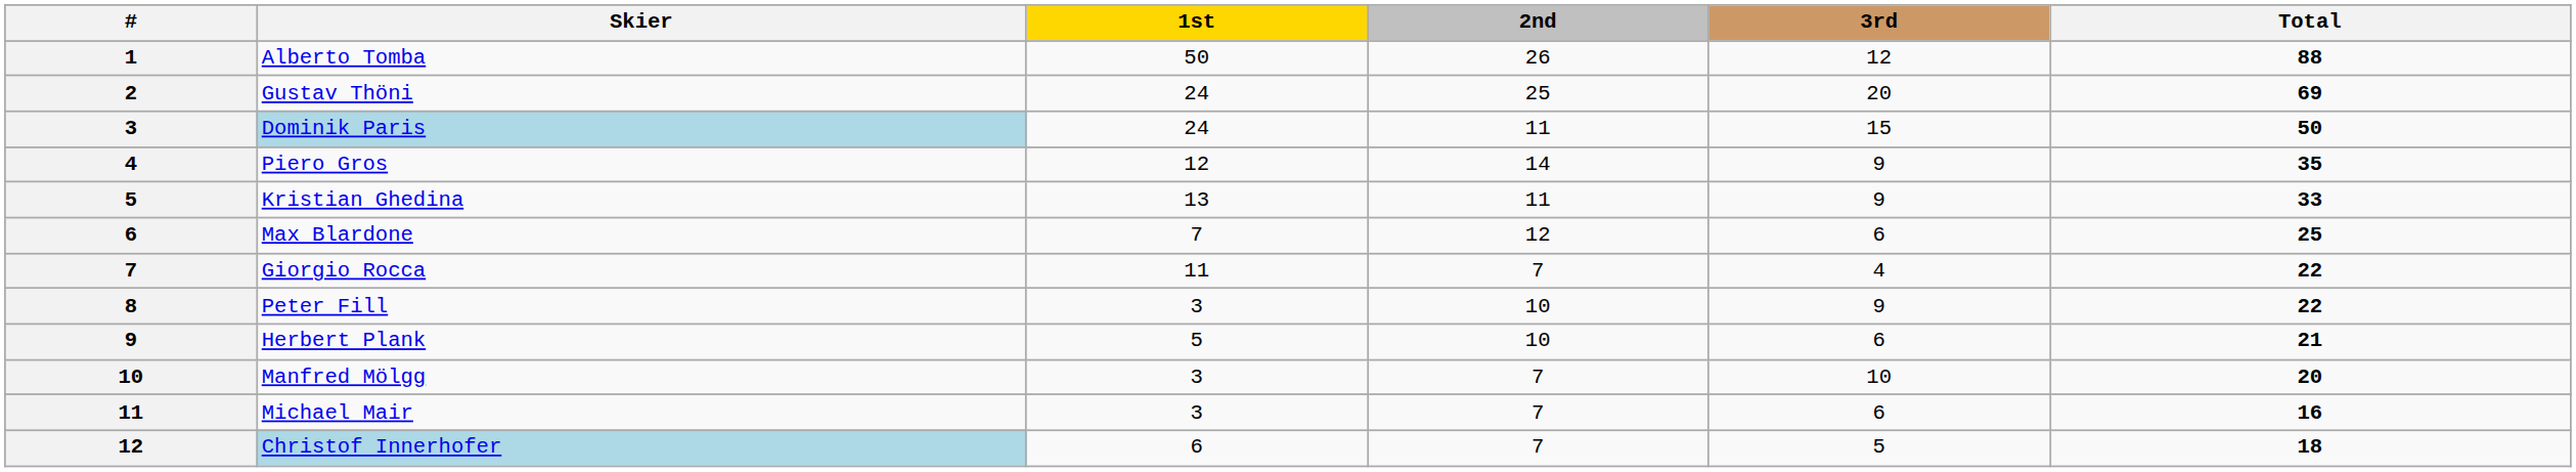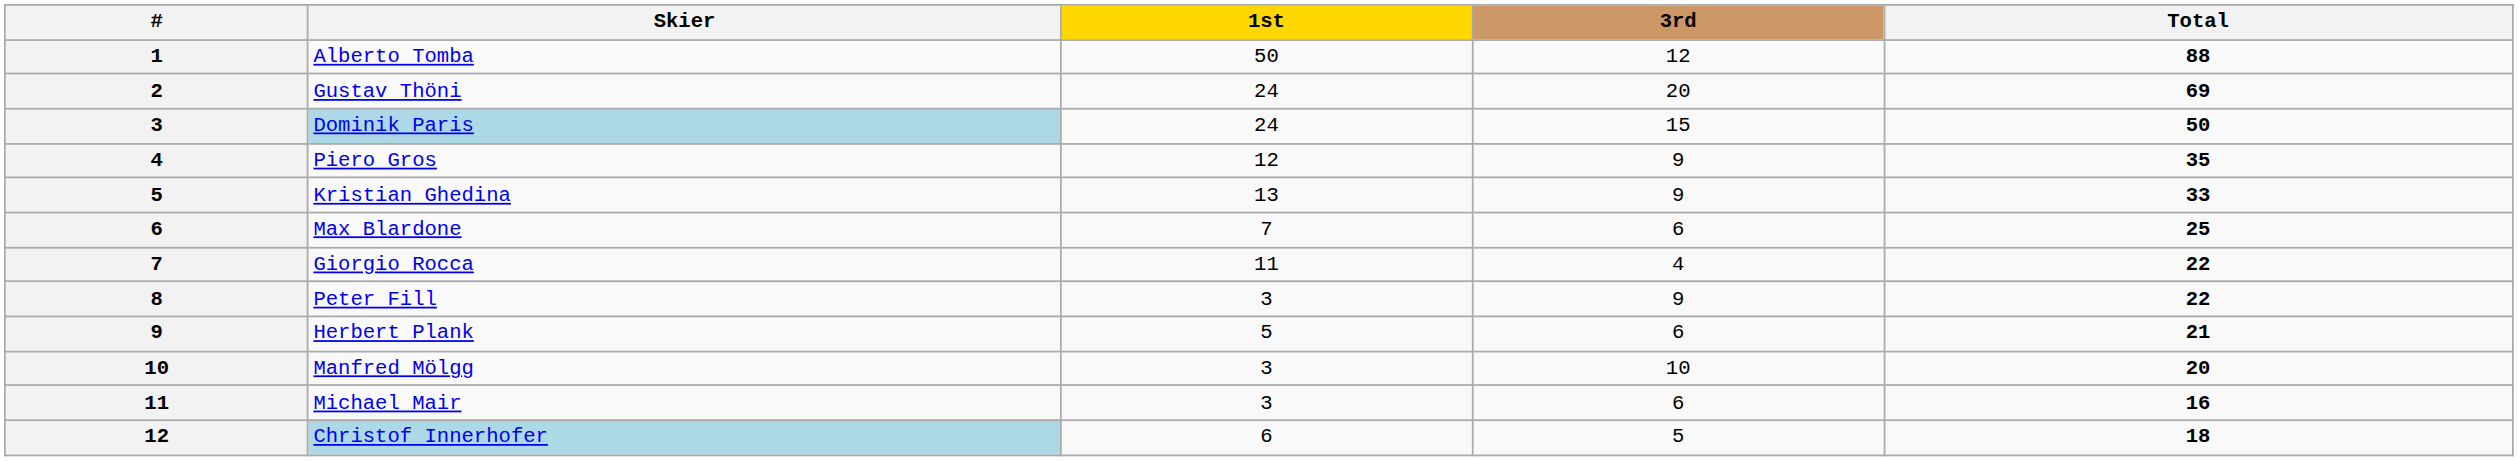 <table class="wikitable" width=90% style="font-size:90%; text-align:center;">
 <tr>
 <th>#</th>
 <th style=width:30%>Skier</th>
 <th style=background:gold; width:8%>1st</th>
-<th style=background:silver; width:8%>2nd</th>
 <th style=background:#cc9966; width:8%>3rd</th>
 <th>Total</th>
 </tr>
 <tr>
 <th>1</th>
 <td align=left><a href='#'>Alberto Tomba</a></td>
 <td>50</td>
-<td>26</td>
 <td>12</td>
 <td><strong>88</strong></td>
 </tr>
 <tr>
 <th>2</th>
 <td align=left><a href='#'>Gustav Thöni</a></td>
 <td>24</td>
-<td>25</td>
 <td>20</td>
 <td><strong>69</strong></td>
 </tr>
 <tr>
 <th>3</th>
 <td bgcolor=lightblue align=left><a href='#'>Dominik Paris</a></td>
 <td>24</td>
-<td>11</td>
 <td>15</td>
 <td><strong>50</strong></td>
 </tr>
 <tr>
 <th>4</th>
 <td align=left><a href='#'>Piero Gros</a></td>
 <td>12</td>
-<td>14</td>
 <td>9</td>
 <td><strong>35</strong></td>
 </tr>
 <tr>
 <th>5</th>
 <td align=left><a href='#'>Kristian Ghedina</a></td>
 <td>13</td>
-<td>11</td>
 <td>9</td>
 <td><strong>33</strong></td>
 </tr>
 <tr>
 <th>6</th>
 <td align=left><a href='#'>Max Blardone</a></td>
 <td>7</td>
-<td>12</td>
 <td>6</td>
 <td><strong>25</strong></td>
 </tr>
 <tr>
 <th>7</th>
 <td align=left><a href='#'>Giorgio Rocca</a></td>
 <td>11</td>
-<td>7</td>
 <td>4</td>
 <td><strong>22</strong></td>
 </tr>
 <tr>
 <th>8</th>
 <td align=left><a href='#'>Peter Fill</a></td>
 <td>3</td>
-<td>10</td>
 <td>9</td>
 <td><strong>22</strong></td>
 </tr>
 <tr>
 <th>9</th>
 <td align=left><a href='#'>Herbert Plank</a></td>
 <td>5</td>
-<td>10</td>
 <td>6</td>
 <td><strong>21</strong></td>
 </tr>
 <tr>
 <th>10</th>
 <td align=left><a href='#'>Manfred Mölgg</a></td>
 <td>3</td>
-<td>7</td>
 <td>10</td>
 <td><strong>20</strong></td>
 </tr>
 <tr>
 <th>11</th>
 <td align=left><a href='#'>Michael Mair</a></td>
 <td>3</td>
-<td>7</td>
 <td>6</td>
 <td><strong>16</strong></td>
 </tr>
 <tr>
 <th>12</th>
 <td bgcolor=lightblue align=left><a href='#'>Christof Innerhofer</a></td>
 <td>6</td>
-<td>7</td>
 <td>5</td>
 <td><strong>18</strong></td>
 </tr>
 </table>
